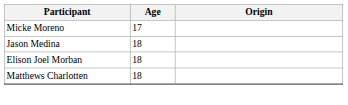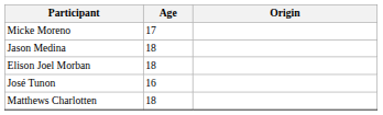 <table class="wikitable" style="margin: 0 1em 0 0; background: white; border: 1px solid; border-collapse: collapse; font-size: 90%;" width=40%>
 <tr>
 <th width=15% bgcolor="#E8E8E8">Participant</th>
 <th width=5%  bgcolor="#E8E8E8">Age</th>
 <th width=20% bgcolor="#E8E8E8">Origin</th>
 </tr>
 <tr>
 <td>Micke Moreno</td>
 <td>17</td>
 <td></td>
 </tr>
 <tr>
 <td>Jason Medina</td>
 <td>18</td>
 <td></td>
 </tr>
 <tr>
 <td>Elison Joel Morban</td>
 <td>18</td>
 <td></td>
 </tr>
 <tr>
+<td>José Tunon</td>
+<td>16</td>
+<td></td>
+</tr>
+<tr>
 <td>Matthews Charlotten</td>
 <td>18</td>
 <td></td>
 </tr>
 <tr>
 </tr>
 </table>
